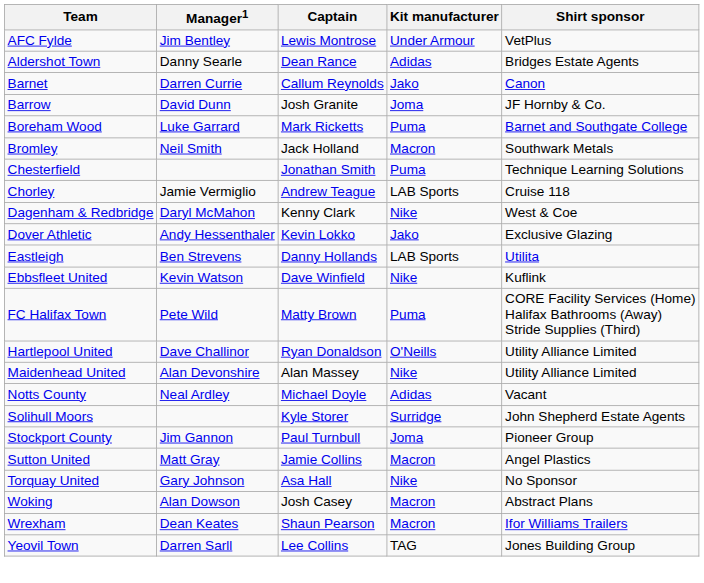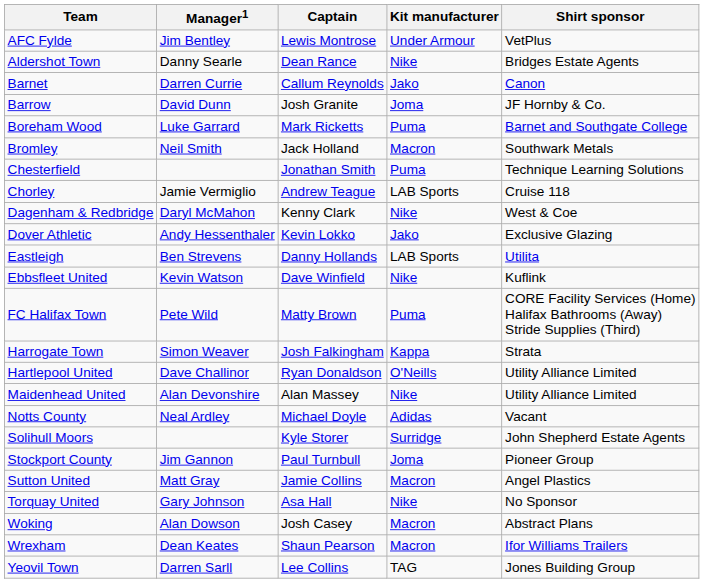 <table class="wikitable sortable" style="text-align: left;">
 <tr>
 <th>Team</th>
 <th>Manager<sup>1</sup></th>
 <th>Captain</th>
 <th>Kit manufacturer</th>
 <th>Shirt sponsor</th>
 </tr>
 <tr>
 <td><a href='#'>AFC Fylde</a></td>
 <td><a href='#'>Jim Bentley</a></td>
 <td><a href='#'>Lewis Montrose</a></td>
 <td><a href='#'>Under Armour</a></td>
 <td>VetPlus</td>
 </tr>
 <tr>
 <td><a href='#'>Aldershot Town</a></td>
 <td>Danny Searle</td>
 <td><a href='#'>Dean Rance</a></td>
-<td><a href='#'>Adidas</a></td>
+<td><a href='#'>Nike</a></td>
 <td>Bridges Estate Agents</td>
 </tr>
 <tr>
 <td><a href='#'>Barnet</a></td>
 <td><a href='#'>Darren Currie</a></td>
 <td><a href='#'>Callum Reynolds</a></td>
 <td><a href='#'>Jako</a></td>
 <td><a href='#'>Canon</a></td>
 </tr>
 <tr>
 <td><a href='#'>Barrow</a></td>
 <td><a href='#'>David Dunn</a></td>
 <td>Josh Granite</td>
 <td><a href='#'>Joma</a></td>
 <td>JF Hornby & Co.</td>
 </tr>
 <tr>
 <td><a href='#'>Boreham Wood</a></td>
 <td><a href='#'>Luke Garrard</a></td>
 <td><a href='#'>Mark Ricketts</a></td>
 <td><a href='#'>Puma</a></td>
 <td><a href='#'>Barnet and Southgate College</a></td>
 </tr>
 <tr>
 <td><a href='#'>Bromley</a></td>
 <td><a href='#'>Neil Smith</a></td>
 <td>Jack Holland</td>
 <td><a href='#'>Macron</a></td>
 <td>Southwark Metals</td>
 </tr>
 <tr>
 <td><a href='#'>Chesterfield</a></td>
 <td></td>
 <td><a href='#'>Jonathan Smith</a></td>
 <td><a href='#'>Puma</a></td>
 <td>Technique Learning Solutions</td>
 </tr>
 <tr>
 <td><a href='#'>Chorley</a></td>
 <td>Jamie Vermiglio</td>
 <td><a href='#'>Andrew Teague</a></td>
 <td>LAB Sports</td>
 <td>Cruise 118</td>
 </tr>
 <tr>
 <td><a href='#'>Dagenham & Redbridge</a></td>
 <td><a href='#'>Daryl McMahon</a></td>
 <td>Kenny Clark</td>
 <td><a href='#'>Nike</a></td>
 <td>West & Coe</td>
 </tr>
 <tr>
 <td><a href='#'>Dover Athletic</a></td>
 <td><a href='#'>Andy Hessenthaler</a></td>
 <td><a href='#'>Kevin Lokko</a></td>
 <td><a href='#'>Jako</a></td>
 <td>Exclusive Glazing</td>
 </tr>
 <tr>
 <td><a href='#'>Eastleigh</a></td>
 <td><a href='#'>Ben Strevens</a></td>
 <td><a href='#'>Danny Hollands</a></td>
 <td>LAB Sports</td>
 <td><a href='#'>Utilita</a></td>
 </tr>
 <tr>
 <td><a href='#'>Ebbsfleet United</a></td>
 <td><a href='#'>Kevin Watson</a></td>
 <td><a href='#'>Dave Winfield</a></td>
 <td><a href='#'>Nike</a></td>
 <td>Kuflink</td>
 </tr>
 <tr>
 <td><a href='#'>FC Halifax Town</a></td>
 <td><a href='#'>Pete Wild</a></td>
 <td><a href='#'>Matty Brown</a></td>
 <td><a href='#'>Puma</a></td>
 <td>CORE Facility Services (Home)<br> Halifax Bathrooms (Away) <br> Stride Supplies (Third)</td>
 </tr>
 <tr>
+<td><a href='#'>Harrogate Town</a></td>
+<td><a href='#'>Simon Weaver</a></td>
+<td><a href='#'>Josh Falkingham</a></td>
+<td><a href='#'>Kappa</a></td>
+<td>Strata</td>
+</tr>
+<tr>
 <td><a href='#'>Hartlepool United</a></td>
 <td><a href='#'>Dave Challinor</a></td>
 <td><a href='#'>Ryan Donaldson</a></td>
 <td><a href='#'>O'Neills</a></td>
 <td>Utility Alliance Limited</td>
 </tr>
 <tr>
 <td><a href='#'>Maidenhead United</a></td>
 <td><a href='#'>Alan Devonshire</a></td>
 <td>Alan Massey</td>
 <td><a href='#'>Nike</a></td>
 <td>Utility Alliance Limited</td>
 </tr>
 <tr>
 <td><a href='#'>Notts County</a></td>
 <td><a href='#'>Neal Ardley</a></td>
 <td><a href='#'>Michael Doyle</a></td>
 <td><a href='#'>Adidas</a></td>
 <td>Vacant</td>
 </tr>
 <tr>
 <td><a href='#'>Solihull Moors</a></td>
 <td></td>
 <td><a href='#'>Kyle Storer</a></td>
 <td><a href='#'>Surridge</a></td>
 <td>John Shepherd Estate Agents</td>
 </tr>
 <tr>
 <td><a href='#'>Stockport County</a></td>
 <td><a href='#'>Jim Gannon</a></td>
 <td><a href='#'>Paul Turnbull</a></td>
 <td><a href='#'>Joma</a></td>
 <td>Pioneer Group</td>
 </tr>
 <tr>
 <td><a href='#'>Sutton United</a></td>
 <td><a href='#'>Matt Gray</a></td>
 <td><a href='#'>Jamie Collins</a></td>
 <td><a href='#'>Macron</a></td>
 <td>Angel Plastics</td>
 </tr>
 <tr>
 <td><a href='#'>Torquay United</a></td>
 <td><a href='#'>Gary Johnson</a></td>
 <td><a href='#'>Asa Hall</a></td>
 <td><a href='#'>Nike</a></td>
 <td>No Sponsor</td>
 </tr>
 <tr>
 <td><a href='#'>Woking</a></td>
 <td><a href='#'>Alan Dowson</a></td>
 <td>Josh Casey</td>
 <td><a href='#'>Macron</a></td>
 <td>Abstract Plans</td>
 </tr>
 <tr>
 <td><a href='#'>Wrexham</a></td>
 <td><a href='#'>Dean Keates</a></td>
 <td><a href='#'>Shaun Pearson</a></td>
 <td><a href='#'>Macron</a></td>
 <td><a href='#'>Ifor Williams Trailers</a></td>
 </tr>
 <tr>
 <td><a href='#'>Yeovil Town</a></td>
 <td><a href='#'>Darren Sarll</a></td>
 <td><a href='#'>Lee Collins</a></td>
 <td>TAG</td>
 <td>Jones Building Group</td>
 </tr>
 </table>
